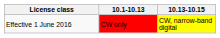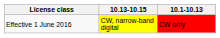 <table class="wikitable" style="font-size:70%">
 <tr>
 <th style="width: 150px;">License class</th>
+<th style="width: 90px;">10.13-10.15</th>
 <th style="width: 90px;">10.1-10.13</th>
-<th style="width: 90px;">10.13-10.15</th>
 </tr>
 <tr>
 <td>Effective 1 June 2016</td>
+<td style="background-color: yellow">CW, narrow-band digital</td>
 <td style="background-color: red">CW only</td>
-<td style="background-color: yellow">CW, narrow-band digital</td>
 </tr>
 </table>
